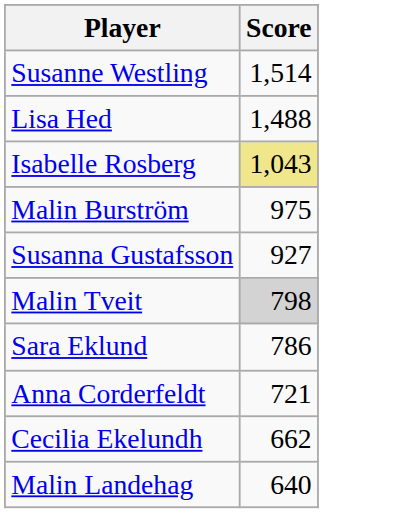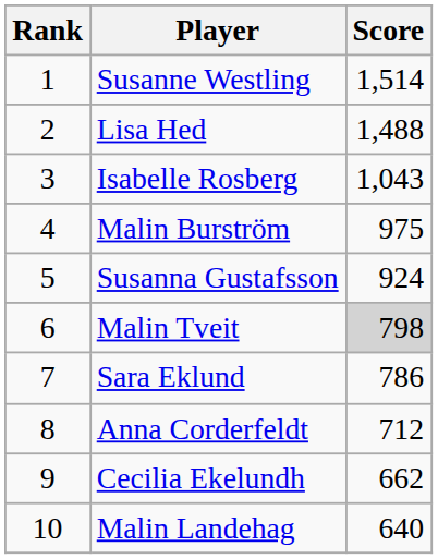 <table class="wikitable" style="font-size:95%;">
 <tr>
+<th>Rank</th>
 <th>Player</th>
 <th>Score</th>
 </tr>
 <tr>
+<td align=center>1</td>
 <td> <a href='#'>Susanne Westling</a></td>
 <td align=right>1,514</td>
 </tr>
 <tr>
+<td align=center>2</td>
 <td> <a href='#'>Lisa Hed</a></td>
 <td align=right>1,488</td>
 </tr>
 <tr>
+<td align=center>3</td>
 <td> <a href='#'>Isabelle Rosberg</a></td>
-<td align=right style="background: khaki;">1,043</td>
+<td align=right>1,043</td>
 </tr>
 <tr>
+<td align=center>4</td>
 <td> <a href='#'>Malin Burström</a></td>
 <td align=right>975</td>
 </tr>
 <tr>
+<td align=center>5</td>
 <td> <a href='#'>Susanna Gustafsson</a></td>
-<td align=right>927</td>
+<td align=right>924</td>
 </tr>
 <tr>
+<td align=center>6</td>
 <td> <a href='#'>Malin Tveit</a></td>
 <td align=right style="background: lightgrey;">798</td>
 </tr>
 <tr>
+<td align=center>7</td>
 <td> <a href='#'>Sara Eklund</a></td>
 <td align=right>786</td>
 </tr>
 <tr>
+<td align=center>8</td>
 <td> <a href='#'>Anna Corderfeldt</a></td>
-<td align=right>721</td>
+<td align=right>712</td>
 </tr>
 <tr>
+<td align=center>9</td>
 <td> <a href='#'>Cecilia Ekelundh</a></td>
 <td align=right>662</td>
 </tr>
 <tr>
+<td align=center>10</td>
 <td> <a href='#'>Malin Landehag</a></td>
 <td align=right>640</td>
 </tr>
 </table>
